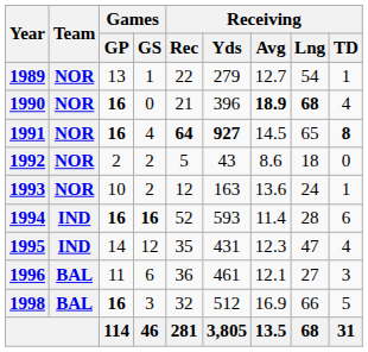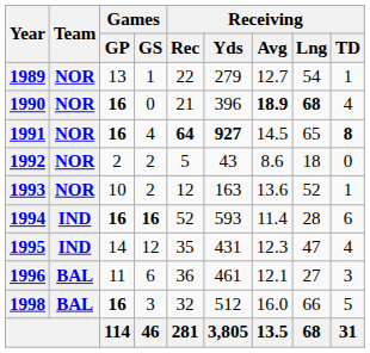 <table class="wikitable" style="text-align:center">
 <tr>
 <th rowspan="2">Year</th>
 <th rowspan="2">Team</th>
 <th colspan="2">Games</th>
 <th colspan="5">Receiving</th>
 </tr>
 <tr>
 <th>GP</th>
 <th>GS</th>
 <th>Rec</th>
 <th>Yds</th>
 <th>Avg</th>
 <th>Lng</th>
 <th>TD</th>
 </tr>
 <tr>
 <th><a href='#'>1989</a></th>
 <th><a href='#'>NOR</a></th>
 <td>13</td>
 <td>1</td>
 <td>22</td>
 <td>279</td>
 <td>12.7</td>
 <td>54</td>
 <td>1</td>
 </tr>
 <tr>
 <th><a href='#'>1990</a></th>
 <th><a href='#'>NOR</a></th>
 <td><strong>16</strong></td>
 <td>0</td>
 <td>21</td>
 <td>396</td>
 <td><strong>18.9</strong></td>
 <td><strong>68</strong></td>
 <td>4</td>
 </tr>
 <tr>
 <th><a href='#'>1991</a></th>
 <th><a href='#'>NOR</a></th>
 <td><strong>16</strong></td>
 <td>4</td>
 <td><strong>64</strong></td>
 <td><strong>927</strong></td>
 <td>14.5</td>
 <td>65</td>
 <td><strong>8</strong></td>
 </tr>
 <tr>
 <th><a href='#'>1992</a></th>
 <th><a href='#'>NOR</a></th>
 <td>2</td>
 <td>2</td>
 <td>5</td>
 <td>43</td>
 <td>8.6</td>
 <td>18</td>
 <td>0</td>
 </tr>
 <tr>
 <th><a href='#'>1993</a></th>
 <th><a href='#'>NOR</a></th>
 <td>10</td>
 <td>2</td>
 <td>12</td>
 <td>163</td>
 <td>13.6</td>
-<td>24</td>
+<td>52</td>
 <td>1</td>
 </tr>
 <tr>
 <th><a href='#'>1994</a></th>
 <th><a href='#'>IND</a></th>
 <td><strong>16</strong></td>
 <td><strong>16</strong></td>
 <td>52</td>
 <td>593</td>
 <td>11.4</td>
 <td>28</td>
 <td>6</td>
 </tr>
 <tr>
 <th><a href='#'>1995</a></th>
 <th><a href='#'>IND</a></th>
 <td>14</td>
 <td>12</td>
 <td>35</td>
 <td>431</td>
 <td>12.3</td>
 <td>47</td>
 <td>4</td>
 </tr>
 <tr>
 <th><a href='#'>1996</a></th>
 <th><a href='#'>BAL</a></th>
 <td>11</td>
 <td>6</td>
 <td>36</td>
 <td>461</td>
 <td>12.1</td>
 <td>27</td>
 <td>3</td>
 </tr>
 <tr>
 <th><a href='#'>1998</a></th>
 <th><a href='#'>BAL</a></th>
 <td><strong>16</strong></td>
 <td>3</td>
 <td>32</td>
 <td>512</td>
-<td>16.9</td>
+<td>16.0</td>
 <td>66</td>
 <td>5</td>
 </tr>
 <tr>
 <th colspan="2"></th>
 <th>114</th>
 <th>46</th>
 <th>281</th>
 <th>3,805</th>
 <th>13.5</th>
 <th>68</th>
 <th>31</th>
 </tr>
 </table>
